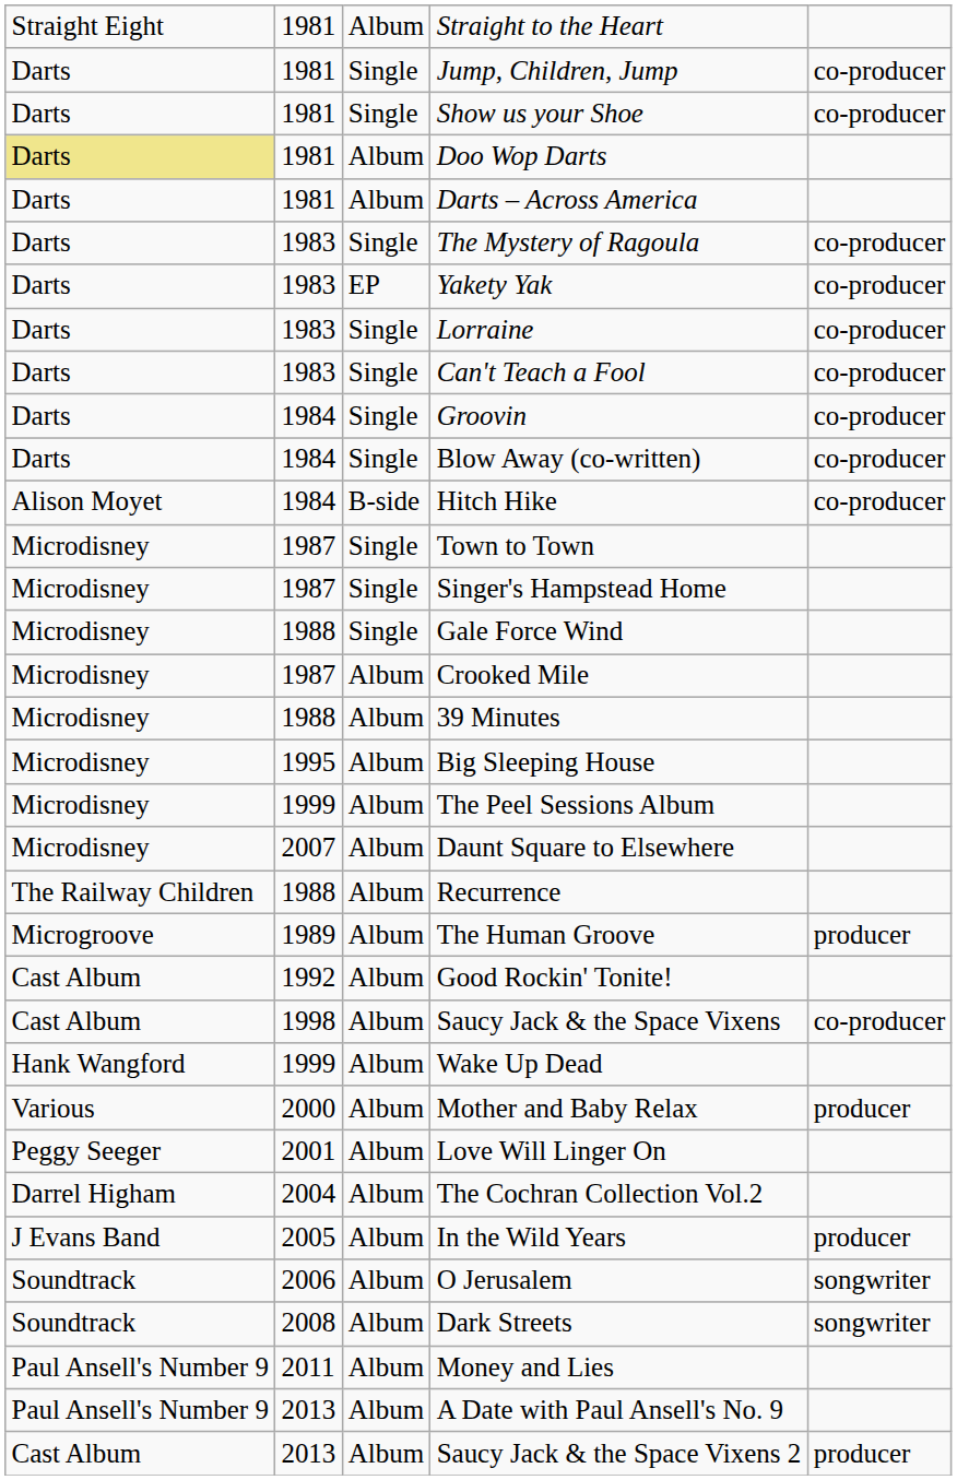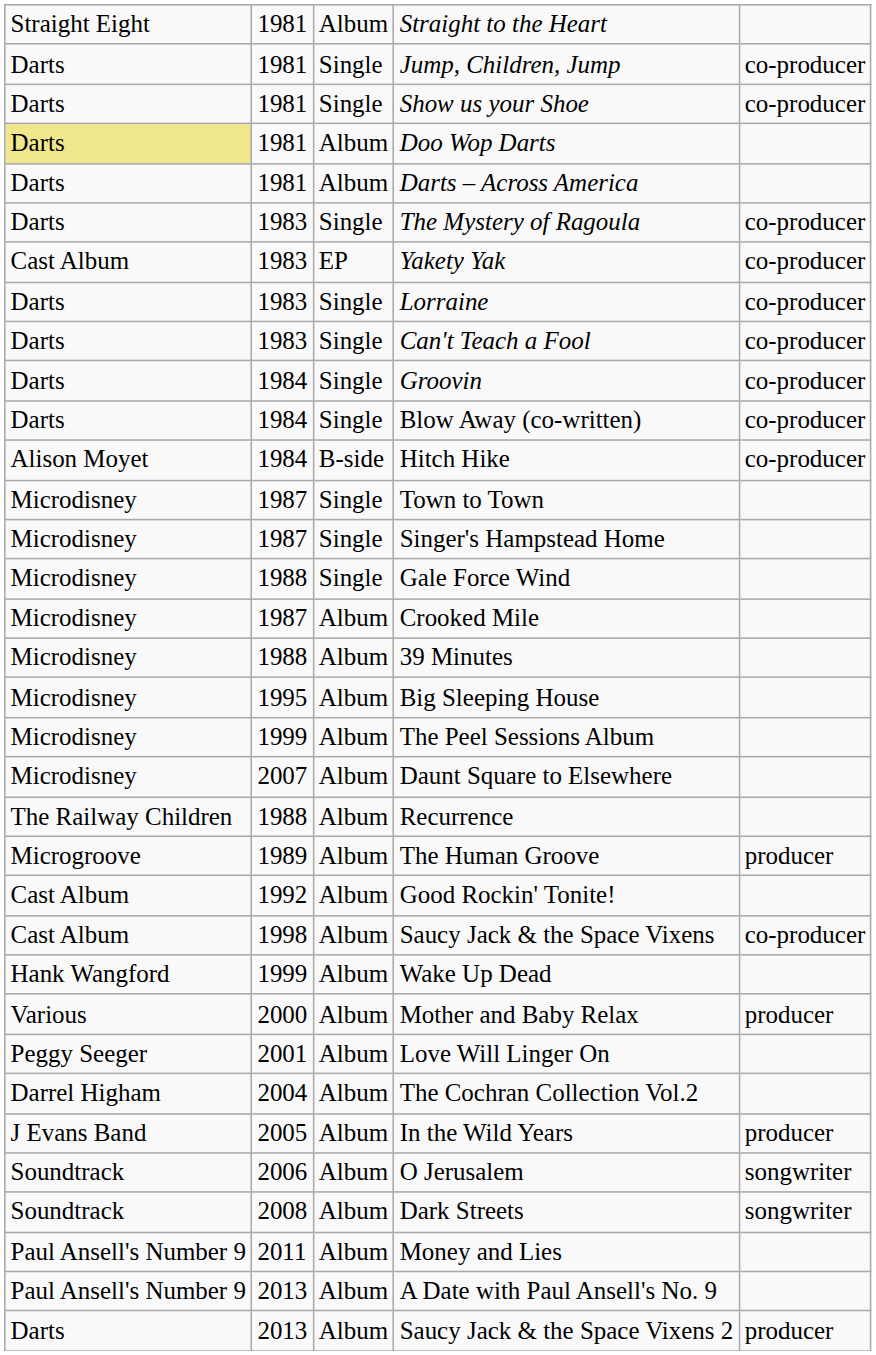 <table class="wikitable">
 <tr>
 <td>Straight Eight</td>
 <td>1981</td>
 <td>Album</td>
 <td><em>Straight to the Heart</em></td>
 <td></td>
 </tr>
 <tr>
 <td>Darts</td>
 <td>1981</td>
 <td>Single</td>
 <td><em>Jump, Children, Jump</em></td>
 <td>co-producer</td>
 </tr>
 <tr>
 <td>Darts</td>
 <td>1981</td>
 <td>Single</td>
 <td><em>Show us your Shoe</em></td>
 <td>co-producer</td>
 </tr>
 <tr>
 <td style="background: khaki;">Darts</td>
 <td>1981</td>
 <td>Album</td>
 <td><em>Doo Wop Darts</em></td>
 <td></td>
 </tr>
 <tr>
 <td>Darts</td>
 <td>1981</td>
 <td>Album</td>
 <td><em>Darts – Across America</em></td>
 <td></td>
 </tr>
 <tr>
 <td>Darts</td>
 <td>1983</td>
 <td>Single</td>
 <td><em>The Mystery of Ragoula</em></td>
 <td>co-producer</td>
 </tr>
 <tr>
-<td>Darts</td>
+<td>Cast Album</td>
 <td>1983</td>
 <td>EP</td>
 <td><em>Yakety Yak</em></td>
 <td>co-producer</td>
 </tr>
 <tr>
 <td>Darts</td>
 <td>1983</td>
 <td>Single</td>
 <td><em>Lorraine</em></td>
 <td>co-producer</td>
 </tr>
 <tr>
 <td>Darts</td>
 <td>1983</td>
 <td>Single</td>
 <td><em>Can't Teach a Fool</em></td>
 <td>co-producer</td>
 </tr>
 <tr>
 <td>Darts</td>
 <td>1984</td>
 <td>Single</td>
 <td><em>Groovin<strong></td>
 <td>co-producer</td>
 </tr>
 <tr>
 <td>Darts</td>
 <td>1984</td>
 <td>Single</td>
 <td></em>Blow Away (co-written)<em></td>
 <td>co-producer</td>
 </tr>
 <tr>
 <td>Alison Moyet</td>
 <td>1984</td>
 <td>B-side</td>
 <td></em>Hitch Hike<em></td>
 <td>co-producer</td>
 </tr>
 <tr>
 <td>Microdisney</td>
 <td>1987</td>
 <td>Single</td>
 <td></em>Town to Town<em></td>
 <td></td>
 </tr>
 <tr>
 <td>Microdisney</td>
 <td>1987</td>
 <td>Single</td>
 <td></em>Singer's Hampstead Home<em></td>
 <td></td>
 </tr>
 <tr>
 <td>Microdisney</td>
 <td>1988</td>
 <td>Single</td>
 <td></em>Gale Force Wind<em></td>
 <td></td>
 </tr>
 <tr>
 <td>Microdisney</td>
 <td>1987</td>
 <td>Album</td>
 <td></em>Crooked Mile<em></td>
 <td></td>
 </tr>
 <tr>
 <td>Microdisney</td>
 <td>1988</td>
 <td>Album</td>
 <td></em>39 Minutes<em></td>
 <td></td>
 </tr>
 <tr>
 <td>Microdisney</td>
 <td>1995</td>
 <td>Album</td>
 <td></em>Big Sleeping House<em></td>
 <td></td>
 </tr>
 <tr>
 <td>Microdisney</td>
 <td>1999</td>
 <td>Album</td>
 <td></em>The Peel Sessions Album<em></td>
 <td></td>
 </tr>
 <tr>
 <td>Microdisney</td>
 <td>2007</td>
 <td>Album</td>
 <td></em>Daunt Square to Elsewhere<em></td>
 <td></td>
 </tr>
 <tr>
 <td>The Railway Children</td>
 <td>1988</td>
 <td>Album</td>
 <td></em>Recurrence<em></td>
 <td></td>
 </tr>
 <tr>
 <td>Microgroove</td>
 <td>1989</td>
 <td>Album</td>
 <td></em>The Human Groove<em></td>
 <td>producer</td>
 </tr>
 <tr>
 <td>Cast Album</td>
 <td>1992</td>
 <td>Album</td>
 <td></em>Good Rockin' Tonite!<em></td>
 <td></td>
 </tr>
 <tr>
 <td>Cast Album</td>
 <td>1998</td>
 <td>Album</td>
 <td></em>Saucy Jack & the Space Vixens<em></td>
 <td>co-producer</td>
 </tr>
 <tr>
 <td>Hank Wangford</td>
 <td>1999</td>
 <td>Album</td>
 <td></em>Wake Up Dead<em></td>
 <td></td>
 </tr>
 <tr>
 <td>Various</td>
 <td>2000</td>
 <td>Album</td>
 <td></em>Mother and Baby Relax<em></td>
 <td>producer</td>
 </tr>
 <tr>
 <td>Peggy Seeger</td>
 <td>2001</td>
 <td>Album</td>
 <td></em>Love Will Linger On<em></td>
 <td></td>
 </tr>
 <tr>
 <td>Darrel Higham</td>
 <td>2004</td>
 <td>Album</td>
 <td></em>The Cochran Collection Vol.2<em></td>
 <td></td>
 </tr>
 <tr>
 <td>J Evans Band</td>
 <td>2005</td>
 <td>Album</td>
 <td></em>In the Wild Years<em></td>
 <td>producer</td>
 </tr>
 <tr>
 <td>Soundtrack</td>
 <td>2006</td>
 <td>Album</td>
 <td></em>O Jerusalem<em></td>
 <td>songwriter</td>
 </tr>
 <tr>
 <td>Soundtrack</td>
 <td>2008</td>
 <td>Album</td>
 <td></em>Dark Streets<em></td>
 <td>songwriter</td>
 </tr>
 <tr>
 <td>Paul Ansell's Number 9</td>
 <td>2011</td>
 <td>Album</td>
 <td></em>Money and Lies<em></td>
 <td></td>
 </tr>
 <tr>
 <td>Paul Ansell's Number 9</td>
 <td>2013</td>
 <td>Album</td>
 <td></em>A Date with Paul Ansell's No. 9<em></td>
 <td></td>
 </tr>
 <tr>
-<td>Cast Album</td>
+<td>Darts</td>
 <td>2013</td>
 <td>Album</td>
 <td></em>Saucy Jack & the Space Vixens 2<em></td>
 <td>producer</td>
 </tr>
 </table>
